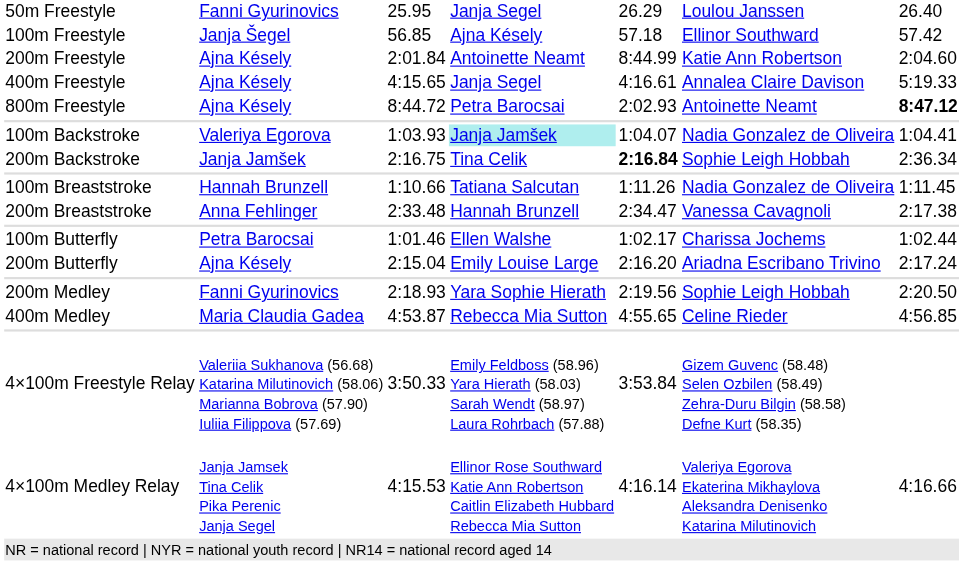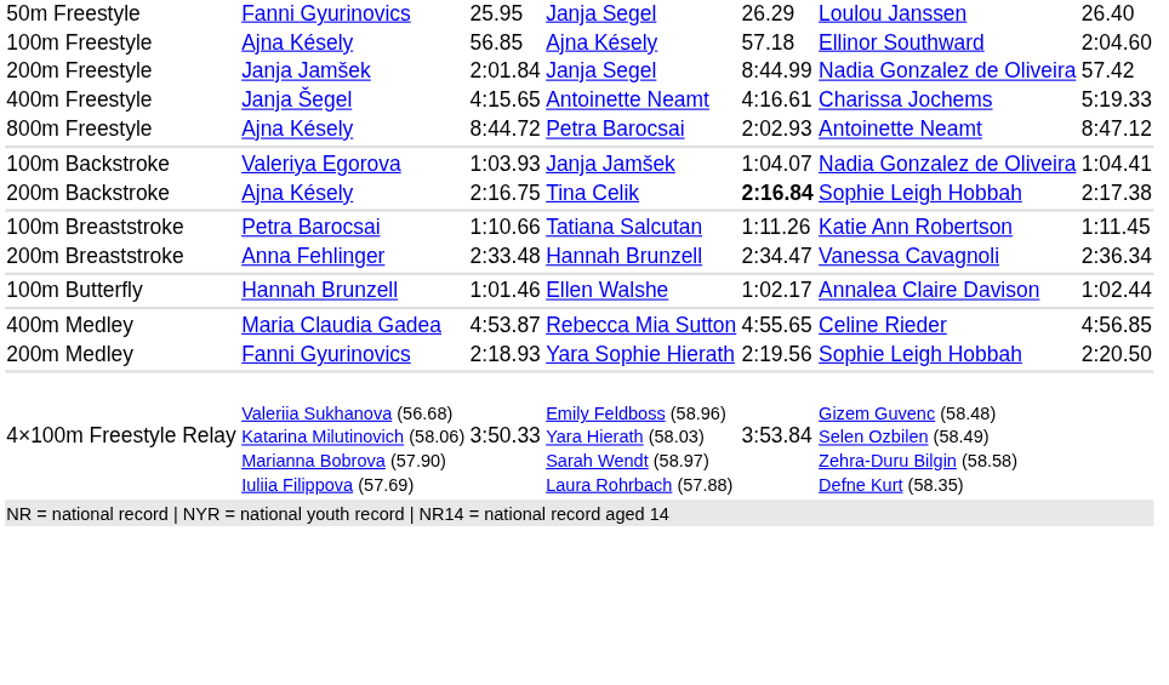 <table>
 <tr>
 <td>50m Freestyle</td>
 <td><a href='#'>Fanni Gyurinovics</a> <br> </td>
 <td>25.95</td>
 <td><a href='#'>Janja Segel</a> <br> </td>
 <td>26.29</td>
 <td><a href='#'>Loulou Janssen</a> <br> </td>
 <td>26.40</td>
 </tr>
 <tr>
 <td>100m Freestyle</td>
-<td><a href='#'>Janja Šegel</a><br> </td>
+<td><a href='#'>Ajna Késely</a><br> </td>
 <td>56.85</td>
 <td><a href='#'>Ajna Késely</a><br> </td>
 <td>57.18</td>
 <td><a href='#'>Ellinor Southward</a> <br> </td>
+<td>2:04.60</td>
+</tr>
+<tr>
+<td>200m Freestyle</td>
+<td><a href='#'>Janja Jamšek</a> <br> </td>
+<td>2:01.84</td>
+<td><a href='#'>Janja Segel</a> <br> </td>
+<td>8:44.99</td>
+<td><a href='#'>Nadia Gonzalez de Oliveira</a> <br> </td>
 <td>57.42</td>
 </tr>
 <tr>
-<td>200m Freestyle</td>
-<td><a href='#'>Ajna Késely</a> <br> </td>
-<td>2:01.84</td>
+<td>400m Freestyle</td>
+<td><a href='#'>Janja Šegel</a><br> </td>
+<td>4:15.65</td>
 <td><a href='#'>Antoinette Neamt</a><br> </td>
-<td>8:44.99</td>
-<td><a href='#'>Katie Ann Robertson</a> <br> </td>
-<td>2:04.60</td>
-</tr>
-<tr>
-<td>400m Freestyle</td>
-<td><a href='#'>Ajna Késely</a><br> </td>
-<td>4:15.65</td>
-<td><a href='#'>Janja Segel</a> <br> </td>
 <td>4:16.61</td>
-<td><a href='#'>Annalea Claire Davison</a><br> </td>
+<td><a href='#'>Charissa Jochems</a> <br> </td>
 <td>5:19.33</td>
 </tr>
 <tr>
 <td>800m Freestyle</td>
 <td><a href='#'>Ajna Késely</a><br> </td>
 <td>8:44.72</td>
 <td><a href='#'>Petra Barocsai</a><br> </td>
 <td>2:02.93</td>
 <td><a href='#'>Antoinette Neamt</a><br> </td>
-<td><strong>8:47.12</strong></td>
+<td>8:47.12</td>
 </tr>
 <tr bgcolor=#DDDDDD>
 <td colspan=7></td>
 </tr>
 <tr>
 <td>100m Backstroke</td>
 <td><a href='#'>Valeriya Egorova</a> <br> </td>
 <td>1:03.93</td>
-<td style="background: paleturquoise;"><a href='#'>Janja Jamšek</a> <br> </td>
+<td><a href='#'>Janja Jamšek</a> <br> </td>
 <td>1:04.07</td>
 <td><a href='#'>Nadia Gonzalez de Oliveira</a><br> </td>
 <td>1:04.41</td>
 </tr>
 <tr>
 <td>200m Backstroke</td>
-<td><a href='#'>Janja Jamšek</a> <br> </td>
+<td><a href='#'>Ajna Késely</a> <br> </td>
 <td>2:16.75</td>
 <td><a href='#'>Tina Celik</a> <br> </td>
 <td><strong>2:16.84</strong></td>
 <td><a href='#'>Sophie Leigh Hobbah</a><br> </td>
-<td>2:36.34</td>
+<td>2:17.38</td>
 </tr>
 <tr bgcolor=#DDDDDD>
 <td colspan=7></td>
 </tr>
 <tr>
 <td>100m Breaststroke</td>
-<td><a href='#'>Hannah Brunzell</a> <br> </td>
+<td><a href='#'>Petra Barocsai</a> <br> </td>
 <td>1:10.66</td>
 <td><a href='#'>Tatiana Salcutan</a> <br> </td>
 <td>1:11.26</td>
-<td><a href='#'>Nadia Gonzalez de Oliveira</a> <br> </td>
+<td><a href='#'>Katie Ann Robertson</a> <br> </td>
 <td>1:11.45</td>
 </tr>
 <tr>
 <td>200m Breaststroke</td>
 <td><a href='#'>Anna Fehlinger</a> <br> </td>
 <td>2:33.48</td>
 <td><a href='#'>Hannah Brunzell</a> <br> </td>
 <td>2:34.47</td>
 <td><a href='#'>Vanessa Cavagnoli</a> <br> </td>
-<td>2:17.38</td>
+<td>2:36.34</td>
 </tr>
 <tr bgcolor=#DDDDDD>
 <td colspan=7></td>
 </tr>
 <tr>
 <td>100m Butterfly</td>
-<td><a href='#'>Petra Barocsai</a> <br> </td>
+<td><a href='#'>Hannah Brunzell</a> <br> </td>
 <td>1:01.46</td>
 <td><a href='#'>Ellen Walshe</a> <br> </td>
 <td>1:02.17</td>
-<td><a href='#'>Charissa Jochems</a> <br> </td>
+<td><a href='#'>Annalea Claire Davison</a><br> </td>
 <td>1:02.44</td>
-</tr>
-<tr>
-<td>200m Butterfly</td>
-<td><a href='#'>Ajna Késely</a><br> </td>
-<td>2:15.04</td>
-<td><a href='#'>Emily Louise Large</a><br> </td>
-<td>2:16.20</td>
-<td><a href='#'>Ariadna Escribano Trivino</a><br> </td>
-<td>2:17.24</td>
 </tr>
 <tr bgcolor=#DDDDDD>
 <td colspan=7></td>
+</tr>
+<tr>
+<td>400m Medley</td>
+<td><a href='#'>Maria Claudia Gadea</a> <br> </td>
+<td>4:53.87</td>
+<td><a href='#'>Rebecca Mia Sutton</a> <br> </td>
+<td>4:55.65</td>
+<td><a href='#'>Celine Rieder</a> <br> </td>
+<td>4:56.85</td>
 </tr>
 <tr>
 <td>200m Medley</td>
 <td><a href='#'>Fanni Gyurinovics</a><br> </td>
 <td>2:18.93</td>
 <td><a href='#'>Yara Sophie Hierath</a><br> </td>
 <td>2:19.56</td>
 <td><a href='#'>Sophie Leigh Hobbah</a><br> </td>
 <td>2:20.50</td>
-</tr>
-<tr>
-<td>400m Medley</td>
-<td><a href='#'>Maria Claudia Gadea</a> <br> </td>
-<td>4:53.87</td>
-<td><a href='#'>Rebecca Mia Sutton</a> <br> </td>
-<td>4:55.65</td>
-<td><a href='#'>Celine Rieder</a> <br> </td>
-<td>4:56.85</td>
 </tr>
 <tr bgcolor=#DDDDDD>
 <td colspan=7></td>
 </tr>
 <tr>
 <td>4×100m Freestyle Relay</td>
 <td> <br><small> <a href='#'>Valeriia Sukhanova</a> (56.68)<br><a href='#'>Katarina Milutinovich</a> (58.06)<br> <a href='#'>Marianna Bobrova</a> (57.90)<br><a href='#'>Iuliia Filippova</a> (57.69)</small></td>
 <td>3:50.33</td>
 <td> <br><small> <a href='#'>Emily Feldboss</a> (58.96)<br><a href='#'>Yara Hierath</a> (58.03)<br> <a href='#'>Sarah Wendt</a> (58.97)<br><a href='#'>Laura Rohrbach</a> (57.88)</small></td>
 <td>3:53.84</td>
 <td> <br><small> <a href='#'>Gizem Guvenc</a> (58.48)<br><a href='#'>Selen Ozbilen</a> (58.49)<br> <a href='#'>Zehra-Duru Bilgin</a> (58.58)<br><a href='#'>Defne Kurt</a> (58.35)</small></td>
 <td></td>
 </tr>
-<tr>
-<td>4×100m Medley Relay</td>
-<td> <br><small> <a href='#'>Janja Jamsek</a> <br><a href='#'>Tina Celik</a> <br><a href='#'>Pika Perenic</a> <br><a href='#'>Janja Segel</a> </small></td>
-<td>4:15.53</td>
-<td> <br><small> <a href='#'>Ellinor Rose Southward</a> <br><a href='#'>Katie Ann Robertson</a> <br><a href='#'>Caitlin Elizabeth Hubbard</a> <br><a href='#'>Rebecca Mia Sutton</a> </small></td>
-<td>4:16.14</td>
-<td>  <br><small> <a href='#'>Valeriya Egorova</a> <br><a href='#'>Ekaterina Mikhaylova</a> <br><a href='#'>Aleksandra Denisenko</a> <br><a href='#'>Katarina Milutinovich</a> </small></td>
-<td>4:16.66</td>
-</tr>
 <tr bgcolor= e8e8e8>
 <td colspan=7><small>NR = national record | NYR = national youth record  |  NR14 = national record aged 14</small></td>
 </tr>
 </table>
